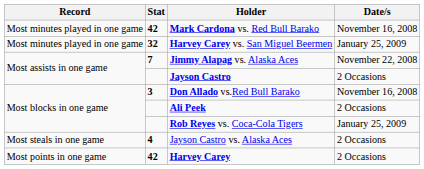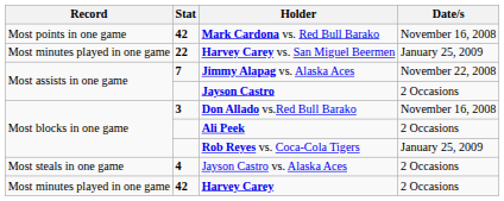 <table class=wikitable>
 <tr>
 <th>Record</th>
 <th>Stat</th>
 <th>Holder</th>
 <th>Date/s</th>
 </tr>
 <tr>
-<td>Most minutes played in one game</td>
+<td>Most points in one game</td>
 <td><strong>42</strong></td>
 <td><strong><a href='#'>Mark Cardona</a></strong> vs. <a href='#'>Red Bull Barako</a></td>
 <td>November 16, 2008</td>
 </tr>
 <tr>
 <td>Most minutes played in one game</td>
-<td><strong>32</strong></td>
+<td><strong>22</strong></td>
 <td><strong><a href='#'>Harvey Carey</a></strong> vs. <a href='#'>San Miguel Beermen</a></td>
 <td>January 25, 2009</td>
 </tr>
 <tr>
 <td rowspan=2>Most assists in one game</td>
 <td><strong>7</strong></td>
 <td><strong><a href='#'>Jimmy Alapag</a></strong> vs. <a href='#'>Alaska Aces</a></td>
 <td>November 22, 2008</td>
 </tr>
 <tr>
 <td></td>
 <td><strong><a href='#'>Jayson Castro</a></strong></td>
 <td>2 Occasions</td>
 </tr>
 <tr>
 <td rowspan=3>Most blocks in one game</td>
 <td><strong>3</strong></td>
 <td><strong> <a href='#'>Don Allado</a></strong> vs.<a href='#'>Red Bull Barako</a></td>
 <td>November 16, 2008</td>
 </tr>
 <tr>
 <td></td>
 <td><strong><a href='#'>Ali Peek</a></strong></td>
 <td>2 Occasions</td>
 </tr>
 <tr>
 <td></td>
 <td><strong><a href='#'>Rob Reyes</a></strong> vs. <a href='#'>Coca-Cola Tigers</a></td>
 <td>January 25, 2009</td>
 </tr>
 <tr>
 <td>Most steals in one game</td>
 <td><strong>4</strong></td>
 <td><a href='#'>Jayson Castro</a> vs. <a href='#'>Alaska Aces</a></td>
 <td>2 Occasions</td>
 </tr>
 <tr>
-<td>Most points in one game</td>
+<td>Most minutes played in one game</td>
 <td><strong>42</strong></td>
 <td><strong><a href='#'>Harvey Carey</a></strong></td>
 <td>2 Occasions</td>
 </tr>
 </table>
